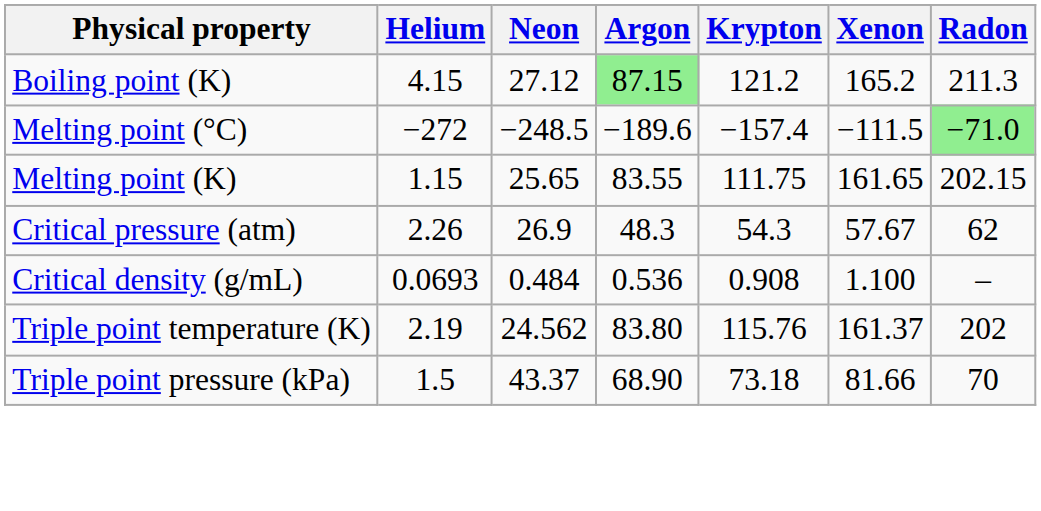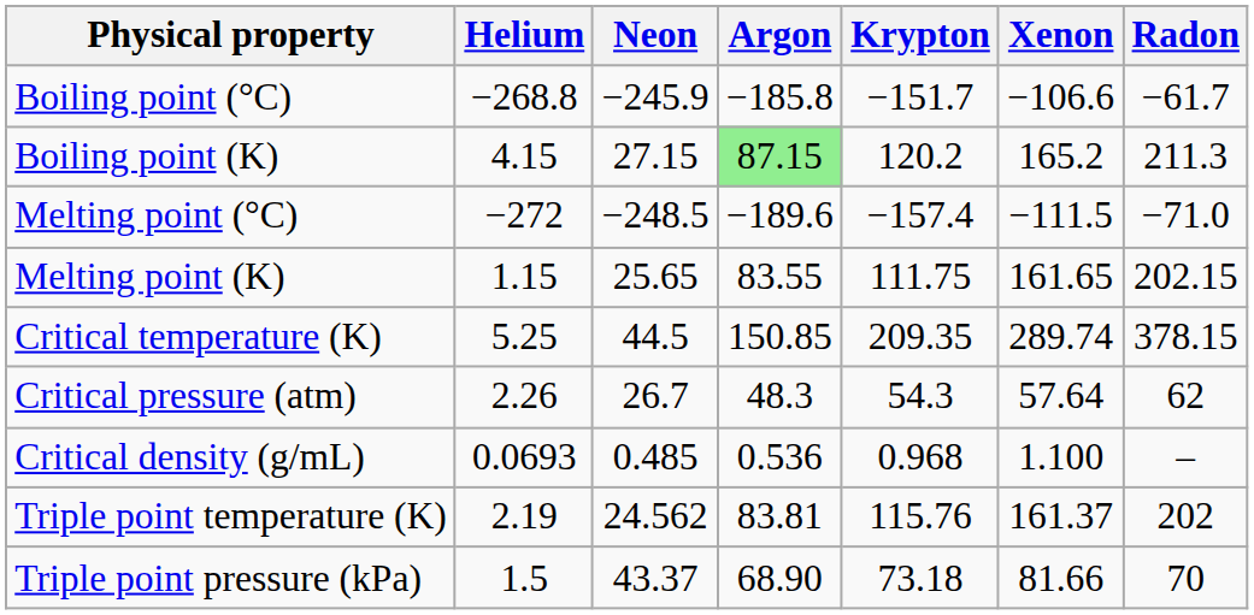 <table class="wikitable" style="text-align: center;">
 <tr>
 <th>Physical property</th>
 <th><a href='#'>Helium</a></th>
 <th><a href='#'>Neon</a></th>
 <th><a href='#'>Argon</a></th>
 <th><a href='#'>Krypton</a></th>
 <th><a href='#'>Xenon</a></th>
 <th><a href='#'>Radon</a></th>
 </tr>
 <tr>
+<td align="left"><a href='#'>Boiling point</a> (°C)</td>
+<td>−268.8</td>
+<td>−245.9</td>
+<td>−185.8</td>
+<td>−151.7</td>
+<td>−106.6</td>
+<td>−61.7</td>
+</tr>
+<tr>
 <td align="left"><a href='#'>Boiling point</a> (K)</td>
 <td>4.15</td>
-<td>27.12</td>
+<td>27.15</td>
 <td style="background: lightgreen;">87.15</td>
-<td>121.2</td>
+<td>120.2</td>
 <td>165.2</td>
 <td>211.3</td>
 </tr>
 <tr>
 <td align="left"><a href='#'>Melting point</a> (°C)</td>
 <td>−272</td>
 <td>−248.5</td>
 <td>−189.6</td>
 <td>−157.4</td>
 <td>−111.5</td>
-<td style="background: lightgreen;">−71.0</td>
+<td>−71.0</td>
 </tr>
 <tr>
 <td align="left"><a href='#'>Melting point</a> (K)</td>
 <td>1.15</td>
 <td>25.65</td>
 <td>83.55</td>
 <td>111.75</td>
 <td>161.65</td>
 <td>202.15</td>
 </tr>
 <tr>
+<td align="left"><a href='#'>Critical temperature</a> (K)</td>
+<td>5.25</td>
+<td>44.5</td>
+<td>150.85</td>
+<td>209.35</td>
+<td>289.74</td>
+<td>378.15</td>
+</tr>
+<tr>
 <td align="left"><a href='#'>Critical pressure</a> (atm)</td>
 <td>2.26</td>
-<td>26.9</td>
+<td>26.7</td>
 <td>48.3</td>
 <td>54.3</td>
-<td>57.67</td>
+<td>57.64</td>
 <td>62</td>
 </tr>
 <tr>
 <td align="left"><a href='#'>Critical density</a> (g/mL)</td>
 <td>0.0693</td>
-<td>0.484</td>
+<td>0.485</td>
 <td>0.536</td>
-<td>0.908</td>
+<td>0.968</td>
 <td>1.100</td>
 <td>–</td>
 </tr>
 <tr>
 <td align="left"><a href='#'>Triple point</a> temperature (K)</td>
 <td>2.19</td>
 <td>24.562</td>
-<td>83.80</td>
+<td>83.81</td>
 <td>115.76</td>
 <td>161.37</td>
 <td>202</td>
 </tr>
 <tr>
 <td align="left"><a href='#'>Triple point</a> pressure (kPa)</td>
 <td>1.5</td>
 <td>43.37</td>
 <td>68.90</td>
 <td>73.18</td>
 <td>81.66</td>
 <td>70</td>
 </tr>
 </table>
